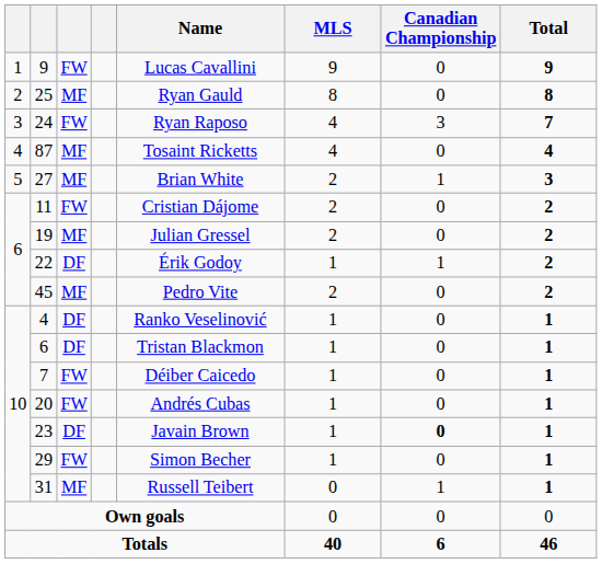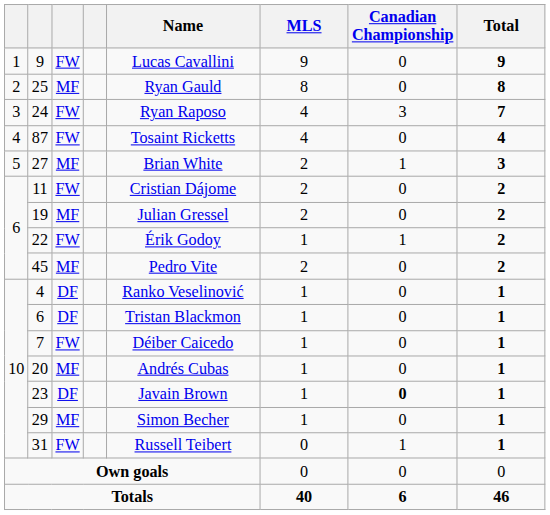 <table class="wikitable" style="text-align:center">
 <tr>
 <th width=15></th>
 <th width=15></th>
 <th width=15></th>
 <th width=15></th>
 <th width=145>Name</th>
 <th width=80><strong><a href='#'>MLS</a></strong></th>
 <th width=80><strong><a href='#'>Canadian Championship</a></strong></th>
 <th width=80>Total</th>
 </tr>
 <tr>
 <td rowspan=1>1</td>
 <td>9</td>
 <td><a href='#'>FW</a></td>
 <td></td>
 <td><a href='#'>Lucas Cavallini</a></td>
 <td>9</td>
 <td>0</td>
 <td><strong>9</strong></td>
 </tr>
 <tr>
 <td rowspan=1>2</td>
 <td>25</td>
 <td><a href='#'>MF</a></td>
 <td></td>
 <td><a href='#'>Ryan Gauld</a></td>
 <td>8</td>
 <td>0</td>
 <td><strong>8</strong></td>
 </tr>
 <tr>
 <td rowspan=1>3</td>
 <td>24</td>
 <td><a href='#'>FW</a></td>
 <td></td>
 <td><a href='#'>Ryan Raposo</a></td>
 <td>4</td>
 <td>3</td>
 <td><strong>7</strong></td>
 </tr>
 <tr>
 <td rowspan=1>4</td>
 <td>87</td>
-<td><a href='#'>MF</a></td>
+<td><a href='#'>FW</a></td>
 <td></td>
 <td><a href='#'>Tosaint Ricketts</a></td>
 <td>4</td>
 <td>0</td>
 <td><strong>4</strong></td>
 </tr>
 <tr>
 <td rowspan=1>5</td>
 <td>27</td>
 <td><a href='#'>MF</a></td>
 <td></td>
 <td><a href='#'>Brian White</a></td>
 <td>2</td>
 <td>1</td>
 <td><strong>3</strong></td>
 </tr>
 <tr>
 <td rowspan=4>6</td>
 <td>11</td>
 <td><a href='#'>FW</a></td>
 <td></td>
 <td><a href='#'>Cristian Dájome</a></td>
 <td>2</td>
 <td>0</td>
 <td><strong>2</strong></td>
 </tr>
 <tr>
 <td>19</td>
 <td><a href='#'>MF</a></td>
 <td></td>
 <td><a href='#'>Julian Gressel</a></td>
 <td>2</td>
 <td>0</td>
 <td><strong>2</strong></td>
 </tr>
 <tr>
 <td>22</td>
-<td><a href='#'>DF</a></td>
+<td><a href='#'>FW</a></td>
 <td></td>
 <td><a href='#'>Érik Godoy</a></td>
 <td>1</td>
 <td>1</td>
 <td><strong>2</strong></td>
 </tr>
 <tr>
 <td>45</td>
 <td><a href='#'>MF</a></td>
 <td></td>
 <td><a href='#'>Pedro Vite</a></td>
 <td>2</td>
 <td>0</td>
 <td><strong>2</strong></td>
 </tr>
 <tr>
 <td rowspan=7>10</td>
 <td>4</td>
 <td><a href='#'>DF</a></td>
 <td></td>
 <td><a href='#'>Ranko Veselinović</a></td>
 <td>1</td>
 <td>0</td>
 <td><strong>1</strong></td>
 </tr>
 <tr>
 <td>6</td>
 <td><a href='#'>DF</a></td>
 <td></td>
 <td><a href='#'>Tristan Blackmon</a></td>
 <td>1</td>
 <td>0</td>
 <td><strong>1</strong></td>
 </tr>
 <tr>
 <td>7</td>
 <td><a href='#'>FW</a></td>
 <td></td>
 <td><a href='#'>Déiber Caicedo</a></td>
 <td>1</td>
 <td>0</td>
 <td><strong>1</strong></td>
 </tr>
 <tr>
 <td>20</td>
-<td><a href='#'>FW</a></td>
+<td><a href='#'>MF</a></td>
 <td></td>
 <td><a href='#'>Andrés Cubas</a></td>
 <td>1</td>
 <td>0</td>
 <td><strong>1</strong></td>
 </tr>
 <tr>
 <td>23</td>
 <td><a href='#'>DF</a></td>
 <td></td>
 <td><a href='#'>Javain Brown</a></td>
 <td>1</td>
 <td><strong>0</strong></td>
 <td><strong>1</strong></td>
 </tr>
 <tr>
 <td>29</td>
-<td><a href='#'>FW</a></td>
+<td><a href='#'>MF</a></td>
 <td></td>
 <td><a href='#'>Simon Becher</a></td>
 <td>1</td>
 <td>0</td>
 <td><strong>1</strong></td>
 </tr>
 <tr>
 <td>31</td>
-<td><a href='#'>MF</a></td>
+<td><a href='#'>FW</a></td>
 <td></td>
 <td><a href='#'>Russell Teibert</a></td>
 <td>0</td>
 <td>1</td>
 <td><strong>1</strong></td>
 </tr>
 <tr>
 <td colspan="5"><strong>Own goals</strong></td>
 <td>0</td>
 <td>0</td>
 <td>0</td>
 </tr>
 <tr>
 <td colspan="5"><strong>Totals</strong></td>
 <td><strong>40</strong></td>
 <td><strong>6</strong></td>
 <td><strong>46</strong></td>
 </tr>
 </table>
